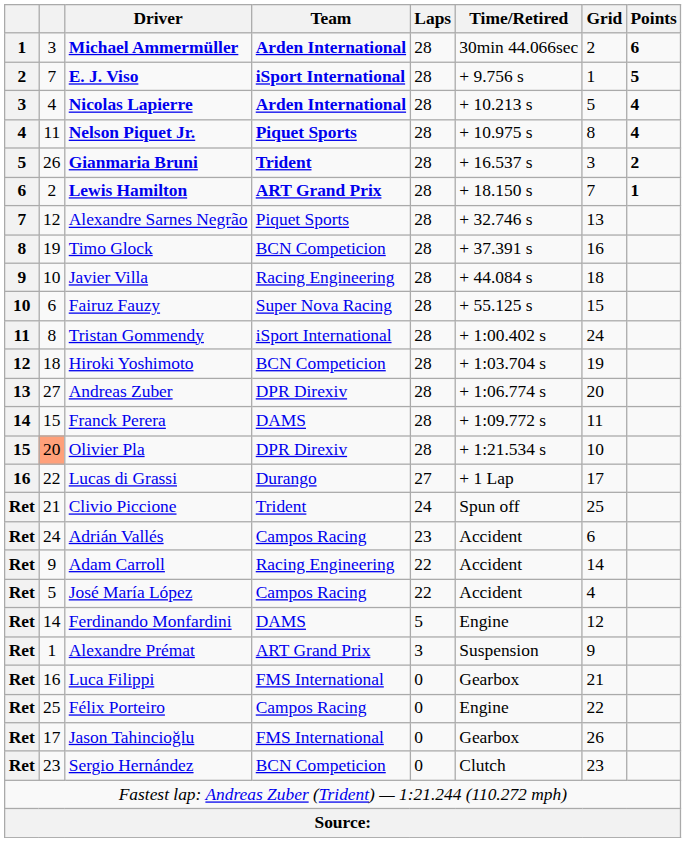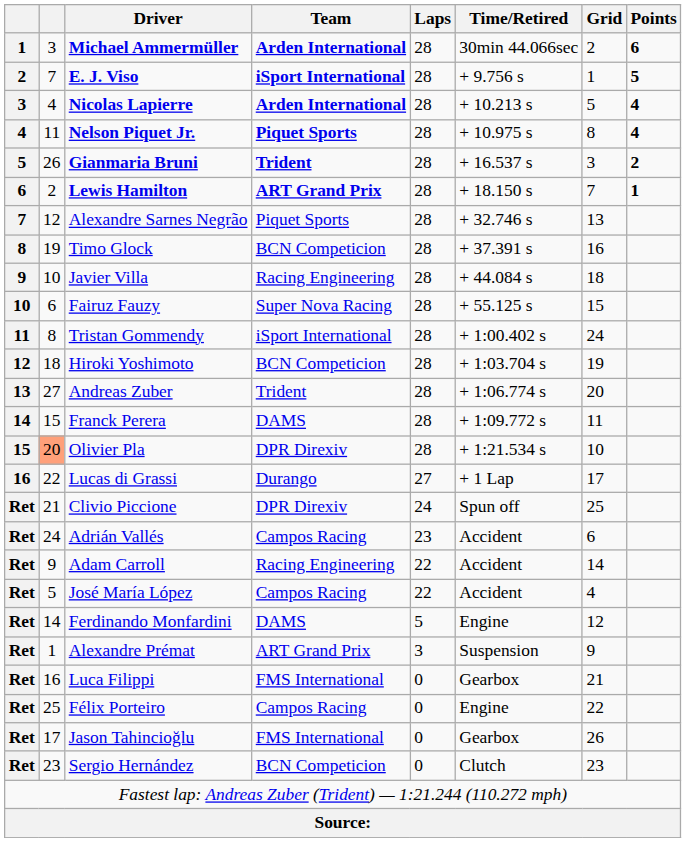 <table class="wikitable" style="font-size:85%">
 <tr>
 <th></th>
 <th></th>
 <th>Driver</th>
 <th>Team</th>
 <th>Laps</th>
 <th>Time/Retired</th>
 <th>Grid</th>
 <th>Points</th>
 </tr>
 <tr>
 <th>1</th>
 <td align="center">3</td>
 <td> <strong><a href='#'>Michael Ammermüller</a></strong></td>
 <td><strong><a href='#'>Arden International</a></strong></td>
 <td>28</td>
 <td>30min 44.066sec</td>
 <td>2</td>
 <td><strong>6</strong></td>
 </tr>
 <tr>
 <th>2</th>
 <td align="center">7</td>
 <td> <strong><a href='#'>E. J. Viso</a></strong></td>
 <td><strong><a href='#'>iSport International</a></strong></td>
 <td>28</td>
 <td>+ 9.756 s</td>
 <td>1</td>
 <td><strong>5</strong></td>
 </tr>
 <tr>
 <th>3</th>
 <td align="center">4</td>
 <td> <strong><a href='#'>Nicolas Lapierre</a></strong></td>
 <td><strong><a href='#'>Arden International</a></strong></td>
 <td>28</td>
 <td>+ 10.213 s</td>
 <td>5</td>
 <td><strong>4</strong></td>
 </tr>
 <tr>
 <th>4</th>
 <td align="center">11</td>
 <td> <strong><a href='#'>Nelson Piquet Jr.</a></strong></td>
 <td><strong><a href='#'>Piquet Sports</a></strong></td>
 <td>28</td>
 <td>+ 10.975 s</td>
 <td>8</td>
 <td><strong>4</strong></td>
 </tr>
 <tr>
 <th>5</th>
 <td align="center">26</td>
 <td> <strong><a href='#'>Gianmaria Bruni</a></strong></td>
 <td><strong><a href='#'>Trident</a></strong></td>
 <td>28</td>
 <td>+ 16.537 s</td>
 <td>3</td>
 <td><strong>2</strong></td>
 </tr>
 <tr>
 <th>6</th>
 <td align="center">2</td>
 <td> <strong><a href='#'>Lewis Hamilton</a></strong></td>
 <td><strong><a href='#'>ART Grand Prix</a></strong></td>
 <td>28</td>
 <td>+ 18.150 s</td>
 <td>7</td>
 <td><strong>1</strong></td>
 </tr>
 <tr>
 <th>7</th>
 <td align="center">12</td>
 <td> <a href='#'>Alexandre Sarnes Negrão</a></td>
 <td><a href='#'>Piquet Sports</a></td>
 <td>28</td>
 <td>+ 32.746 s</td>
 <td>13</td>
 <td></td>
 </tr>
 <tr>
 <th>8</th>
 <td align="center">19</td>
 <td> <a href='#'>Timo Glock</a></td>
 <td><a href='#'>BCN Competicion</a></td>
 <td>28</td>
 <td>+ 37.391 s</td>
 <td>16</td>
 <td></td>
 </tr>
 <tr>
 <th>9</th>
 <td align="center">10</td>
 <td> <a href='#'>Javier Villa</a></td>
 <td><a href='#'>Racing Engineering</a></td>
 <td>28</td>
 <td>+ 44.084 s</td>
 <td>18</td>
 <td></td>
 </tr>
 <tr>
 <th>10</th>
 <td align="center">6</td>
 <td> <a href='#'>Fairuz Fauzy</a></td>
 <td><a href='#'>Super Nova Racing</a></td>
 <td>28</td>
 <td>+ 55.125 s</td>
 <td>15</td>
 <td></td>
 </tr>
 <tr>
 <th>11</th>
 <td align="center">8</td>
 <td> <a href='#'>Tristan Gommendy</a></td>
 <td><a href='#'>iSport International</a></td>
 <td>28</td>
 <td>+ 1:00.402 s</td>
 <td>24</td>
 <td></td>
 </tr>
 <tr>
 <th>12</th>
 <td align="center">18</td>
 <td> <a href='#'>Hiroki Yoshimoto</a></td>
 <td><a href='#'>BCN Competicion</a></td>
 <td>28</td>
 <td>+ 1:03.704 s</td>
 <td>19</td>
 <td></td>
 </tr>
 <tr>
 <th>13</th>
 <td align="center">27</td>
 <td> <a href='#'>Andreas Zuber</a></td>
-<td><a href='#'>DPR Direxiv</a></td>
+<td><a href='#'>Trident</a></td>
 <td>28</td>
 <td>+ 1:06.774 s</td>
 <td>20</td>
 <td></td>
 </tr>
 <tr>
 <th>14</th>
 <td align="center">15</td>
 <td> <a href='#'>Franck Perera</a></td>
 <td><a href='#'>DAMS</a></td>
 <td>28</td>
 <td>+ 1:09.772 s</td>
 <td>11</td>
 <td></td>
 </tr>
 <tr>
 <th>15</th>
 <td align="center" style="background: lightsalmon;">20</td>
 <td> <a href='#'>Olivier Pla</a></td>
 <td><a href='#'>DPR Direxiv</a></td>
 <td>28</td>
 <td>+ 1:21.534 s</td>
 <td>10</td>
 <td></td>
 </tr>
 <tr>
 <th>16</th>
 <td align="center">22</td>
 <td> <a href='#'>Lucas di Grassi</a></td>
 <td><a href='#'>Durango</a></td>
 <td>27</td>
 <td>+ 1 Lap</td>
 <td>17</td>
 <td></td>
 </tr>
 <tr>
 <th>Ret</th>
 <td align="center">21</td>
 <td> <a href='#'>Clivio Piccione</a></td>
-<td><a href='#'>Trident</a></td>
+<td><a href='#'>DPR Direxiv</a></td>
 <td>24</td>
 <td>Spun off</td>
 <td>25</td>
 <td></td>
 </tr>
 <tr>
 <th>Ret</th>
 <td align="center">24</td>
 <td> <a href='#'>Adrián Vallés</a></td>
 <td><a href='#'>Campos Racing</a></td>
 <td>23</td>
 <td>Accident</td>
 <td>6</td>
 <td></td>
 </tr>
 <tr>
 <th>Ret</th>
 <td align="center">9</td>
 <td> <a href='#'>Adam Carroll</a></td>
 <td><a href='#'>Racing Engineering</a></td>
 <td>22</td>
 <td>Accident</td>
 <td>14</td>
 <td></td>
 </tr>
 <tr>
 <th>Ret</th>
 <td align="center">5</td>
 <td> <a href='#'>José María López</a></td>
 <td><a href='#'>Campos Racing</a></td>
 <td>22</td>
 <td>Accident</td>
 <td>4</td>
 <td></td>
 </tr>
 <tr>
 <th>Ret</th>
 <td align="center">14</td>
 <td> <a href='#'>Ferdinando Monfardini</a></td>
 <td><a href='#'>DAMS</a></td>
 <td>5</td>
 <td>Engine</td>
 <td>12</td>
 <td></td>
 </tr>
 <tr>
 <th>Ret</th>
 <td align="center">1</td>
 <td> <a href='#'>Alexandre Prémat</a></td>
 <td><a href='#'>ART Grand Prix</a></td>
 <td>3</td>
 <td>Suspension</td>
 <td>9</td>
 <td></td>
 </tr>
 <tr>
 <th>Ret</th>
 <td align="center">16</td>
 <td> <a href='#'>Luca Filippi</a></td>
 <td><a href='#'>FMS International</a></td>
 <td>0</td>
 <td>Gearbox</td>
 <td>21</td>
 <td></td>
 </tr>
 <tr>
 <th>Ret</th>
 <td align="center">25</td>
 <td> <a href='#'>Félix Porteiro</a></td>
 <td><a href='#'>Campos Racing</a></td>
 <td>0</td>
 <td>Engine</td>
 <td>22</td>
 <td></td>
 </tr>
 <tr>
 <th>Ret</th>
 <td align="center">17</td>
 <td> <a href='#'>Jason Tahincioğlu</a></td>
 <td><a href='#'>FMS International</a></td>
 <td>0</td>
 <td>Gearbox</td>
 <td>26</td>
 <td></td>
 </tr>
 <tr>
 <th>Ret</th>
 <td align="center">23</td>
 <td> <a href='#'>Sergio Hernández</a></td>
 <td><a href='#'>BCN Competicion</a></td>
 <td>0</td>
 <td>Clutch</td>
 <td>23</td>
 <td></td>
 </tr>
 <tr>
 <td colspan="8" align="center"><em>Fastest lap: <a href='#'>Andreas Zuber</a> (<a href='#'>Trident</a>) — 1:21.244 (110.272 mph)</em></td>
 </tr>
 <tr>
 <th colspan="8">Source:</th>
 </tr>
 <tr>
 </tr>
 </table>
